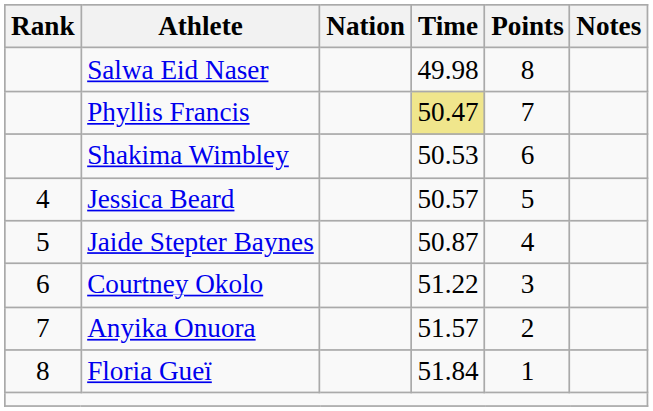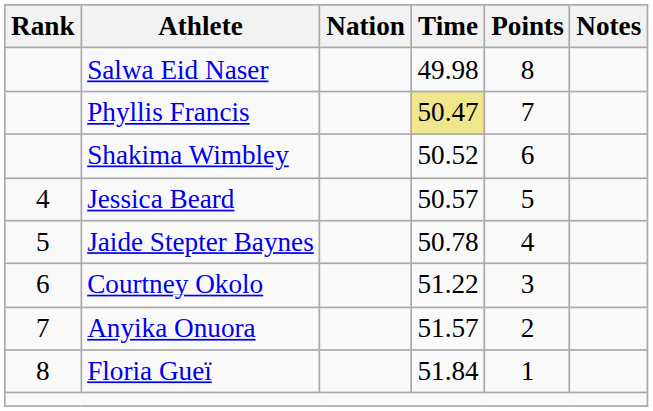 <table class="wikitable sortable" style="text-align:center;">
 <tr>
 <th scope="col" style="width: 10px;">Rank</th>
 <th scope="col">Athlete</th>
 <th scope="col">Nation</th>
 <th scope="col">Time</th>
 <th scope="col">Points</th>
 <th scope="col">Notes</th>
 </tr>
 <tr>
 <td></td>
 <td align=left><a href='#'>Salwa Eid Naser</a></td>
 <td align=left></td>
 <td>49.98</td>
 <td>8</td>
 <td></td>
 </tr>
 <tr>
 <td></td>
 <td align=left><a href='#'>Phyllis Francis</a></td>
 <td align=left></td>
 <td style="background: khaki;">50.47</td>
 <td>7</td>
 <td></td>
 </tr>
 <tr>
 <td></td>
 <td align=left><a href='#'>Shakima Wimbley</a></td>
 <td align=left></td>
-<td>50.53</td>
+<td>50.52</td>
 <td>6</td>
 <td></td>
 </tr>
 <tr>
 <td>4</td>
 <td align=left><a href='#'>Jessica Beard</a></td>
 <td align=left></td>
 <td>50.57</td>
 <td>5</td>
 <td></td>
 </tr>
 <tr>
 <td>5</td>
 <td align=left><a href='#'>Jaide Stepter Baynes</a></td>
 <td align=left></td>
-<td>50.87</td>
+<td>50.78</td>
 <td>4</td>
 <td></td>
 </tr>
 <tr>
 <td>6</td>
 <td align=left><a href='#'>Courtney Okolo</a></td>
 <td align=left></td>
 <td>51.22</td>
 <td>3</td>
 <td></td>
 </tr>
 <tr>
 <td>7</td>
 <td align=left><a href='#'>Anyika Onuora</a></td>
 <td align=left></td>
 <td>51.57</td>
 <td>2</td>
 <td></td>
 </tr>
 <tr>
 <td>8</td>
 <td align=left><a href='#'>Floria Gueï</a></td>
 <td align=left></td>
 <td>51.84</td>
 <td>1</td>
 <td></td>
 </tr>
 <tr class="sortbottom">
 <td colspan="6"></td>
 </tr>
 </table>
